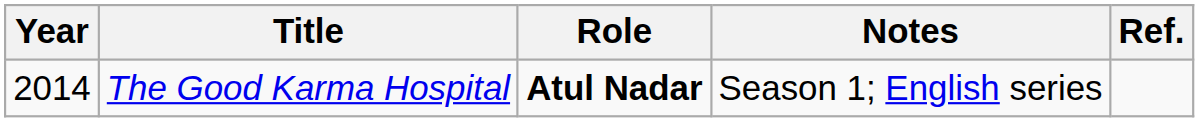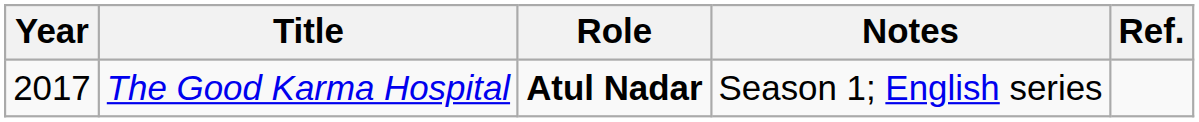 <table class="wikitable sortable">
 <tr>
 <th scope="col">Year</th>
 <th scope="col">Title</th>
 <th scope="col">Role</th>
 <th scope="col">Notes</th>
 <th scope="col">Ref.</th>
 </tr>
 <tr>
-<td>2014</td>
+<td>2017</td>
 <td><em><a href='#'>The Good Karma Hospital</a></em></td>
 <td><strong>Atul Nadar</strong></td>
 <td>Season 1; <a href='#'>English</a> series</td>
 <td></td>
 </tr>
 </table>
